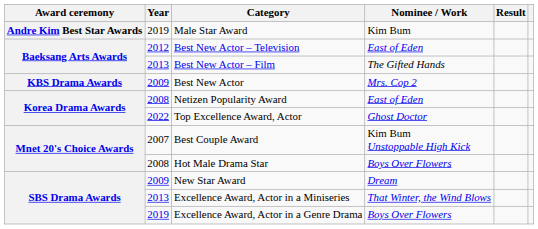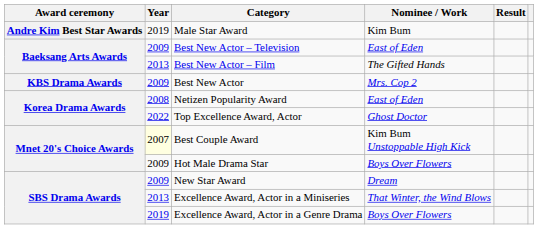 <table class="wikitable plainrowheaders sortable">
 <tr>
 <th scope="col">Award ceremony</th>
 <th scope="col">Year</th>
 <th scope="col">Category</th>
 <th scope="col">Nominee / Work</th>
 <th scope="col">Result</th>
 <th scope="col" class="unsortable"></th>
 </tr>
 <tr>
 <th scope="row"><a href='#'>Andre Kim</a> Best Star Awards</th>
 <td style="text-align:center">2019</td>
 <td>Male Star Award</td>
 <td>Kim Bum</td>
 <td></td>
 <td style="text-align:center"></td>
 </tr>
 <tr>
 <th scope="row"  rowspan="2"><a href='#'>Baeksang Arts Awards</a></th>
-<td style="text-align:center"><a href='#'>2012</a></td>
+<td style="text-align:center"><a href='#'>2009</a></td>
 <td><a href='#'>Best New Actor – Television</a></td>
 <td><em><a href='#'>East of Eden</a></em></td>
 <td></td>
 <td style="text-align:center"></td>
 </tr>
 <tr>
 <td style="text-align:center"><a href='#'>2013</a></td>
 <td><a href='#'>Best New Actor – Film</a></td>
 <td><em>The Gifted Hands</em></td>
 <td></td>
 <td style="text-align:center"></td>
 </tr>
 <tr>
 <th scope="row"><a href='#'>KBS Drama Awards</a></th>
 <td style="text-align:center"><a href='#'>2009</a></td>
 <td>Best New Actor</td>
 <td><em><a href='#'>Mrs. Cop 2</a></em></td>
 <td></td>
 <td style="text-align:center"></td>
 </tr>
 <tr>
 <th scope="row"  rowspan="2"><a href='#'>Korea Drama Awards</a></th>
 <td style="text-align:center"><a href='#'>2008</a></td>
 <td>Netizen Popularity Award</td>
 <td><em><a href='#'>East of Eden</a></em></td>
 <td></td>
 <td style="text-align:center"></td>
 </tr>
 <tr>
 <td style="text-align:center"><a href='#'>2022</a></td>
 <td>Top Excellence Award, Actor</td>
 <td><em><a href='#'>Ghost Doctor</a></em></td>
 <td></td>
 <td style="text-align:center"></td>
 </tr>
 <tr>
 <th scope="row"  rowspan="2"><a href='#'>Mnet 20's Choice Awards</a></th>
-<td style="text-align:center">2007</td>
+<td style="background: lightyellow; text-align:center">2007</td>
 <td>Best Couple Award</td>
 <td>Kim Bum <br><em><a href='#'>Unstoppable High Kick</a></em></td>
 <td></td>
 <td style="text-align:center"></td>
 </tr>
 <tr>
-<td style="text-align:center">2008</td>
+<td style="text-align:center">2009</td>
 <td>Hot Male Drama Star</td>
 <td><em><a href='#'>Boys Over Flowers</a></em></td>
 <td></td>
 <td style="text-align:center"></td>
 </tr>
 <tr>
 <th scope="row"  rowspan="3"><a href='#'>SBS Drama Awards</a></th>
 <td style="text-align:center"><a href='#'>2009</a></td>
 <td>New Star Award</td>
 <td><em><a href='#'>Dream</a></em></td>
 <td></td>
 <td style="text-align:center"></td>
 </tr>
 <tr>
 <td style="text-align:center"><a href='#'>2013</a></td>
 <td>Excellence Award, Actor in a Miniseries</td>
 <td><em><a href='#'>That Winter, the Wind Blows</a></em></td>
 <td></td>
 <td style="text-align:center"></td>
 </tr>
 <tr>
 <td style="text-align:center"><a href='#'>2019</a></td>
 <td>Excellence Award, Actor in a Genre Drama</td>
 <td><em><a href='#'>Boys Over Flowers</a></em></td>
 <td></td>
 <td style="text-align:center"></td>
 </tr>
 </table>
